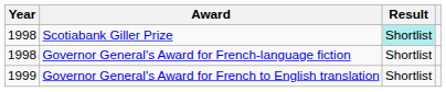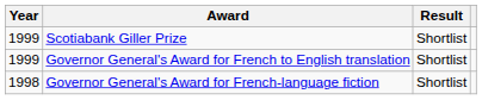 <table class="wikitable">
 <tr>
 <th>Year</th>
 <th>Award</th>
 <th>Result</th>
 <th></th>
 </tr>
 <tr>
-<td>1998</td>
+<td>1999</td>
 <td><a href='#'>Scotiabank Giller Prize</a></td>
-<td style="background: paleturquoise;">Shortlist</td>
-<td></td>
-</tr>
-<tr>
-<td>1998</td>
-<td><a href='#'>Governor General's Award for French-language fiction</a></td>
 <td>Shortlist</td>
 <td></td>
 </tr>
 <tr>
 <td>1999</td>
 <td><a href='#'>Governor General's Award for French to English translation</a></td>
 <td>Shortlist</td>
 <td></td>
 </tr>
+<tr>
+<td>1998</td>
+<td><a href='#'>Governor General's Award for French-language fiction</a></td>
+<td>Shortlist</td>
+<td></td>
+</tr>
 </table>
